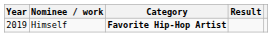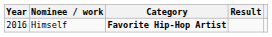 <table class="wikitable">
 <tr>
 <th>Year</th>
 <th>Nominee / work</th>
 <th>Category</th>
 <th>Result</th>
 <th></th>
 </tr>
 <tr>
-<td>2019</td>
+<td>2016</td>
 <td>Himself</td>
 <td><strong>Favorite Hip-Hop Artist</strong></td>
 <td></td>
 <td></td>
 </tr>
 </table>
